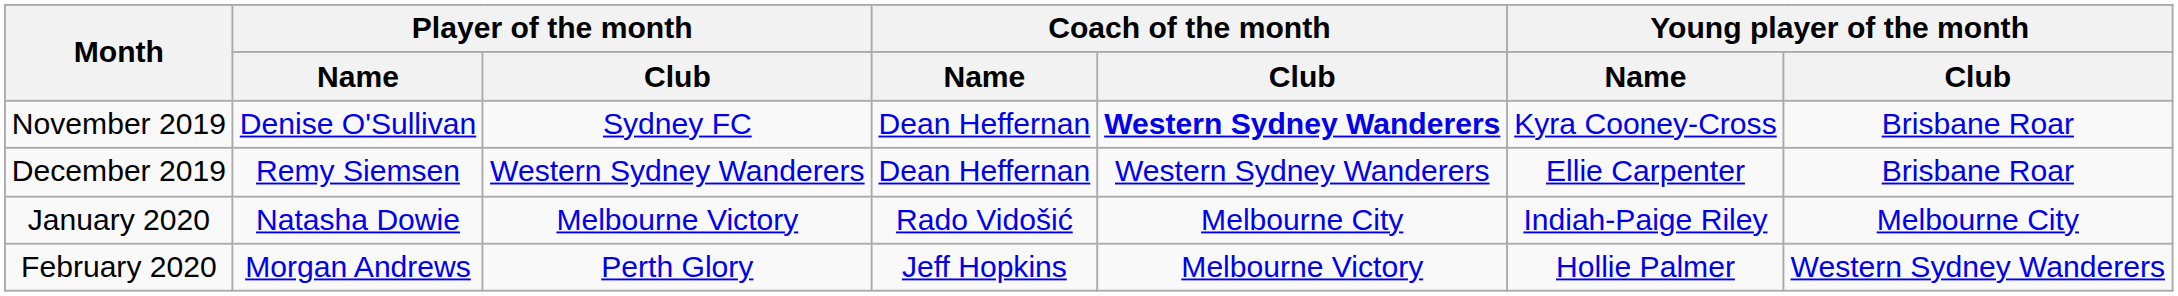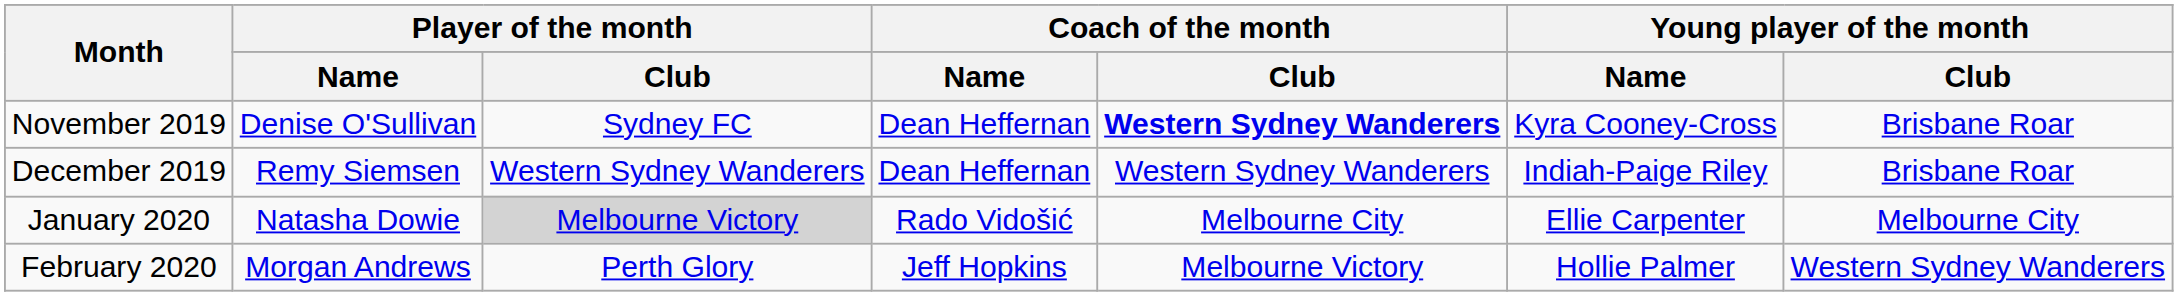 <table class="wikitable" style="text-align:center;">
 <tr>
 <th rowspan=2>Month</th>
 <th colspan=2>Player of the month</th>
 <th colspan=2>Coach of the month</th>
 <th colspan=2>Young player of the month</th>
 </tr>
 <tr>
 <th>Name</th>
 <th>Club</th>
 <th>Name</th>
 <th>Club</th>
 <th>Name</th>
 <th>Club</th>
 </tr>
 <tr>
 <td>November 2019</td>
 <td> <a href='#'>Denise O'Sullivan</a></td>
 <td><a href='#'>Sydney FC</a></td>
 <td> <a href='#'>Dean Heffernan</a></td>
 <td><strong><a href='#'>Western Sydney Wanderers</a></strong></td>
 <td> <a href='#'>Kyra Cooney-Cross</a></td>
 <td><a href='#'>Brisbane Roar</a></td>
 </tr>
 <tr>
 <td>December 2019</td>
 <td> <a href='#'>Remy Siemsen</a></td>
 <td><a href='#'>Western Sydney Wanderers</a></td>
 <td> <a href='#'>Dean Heffernan</a></td>
 <td><a href='#'>Western Sydney Wanderers</a></td>
-<td> <a href='#'>Ellie Carpenter</a></td>
+<td> <a href='#'>Indiah-Paige Riley</a></td>
 <td><a href='#'>Brisbane Roar</a></td>
 </tr>
 <tr>
 <td>January 2020</td>
 <td> <a href='#'>Natasha Dowie</a></td>
-<td><a href='#'>Melbourne Victory</a></td>
+<td style="background: lightgrey;"><a href='#'>Melbourne Victory</a></td>
 <td> <a href='#'>Rado Vidošić</a></td>
 <td><a href='#'>Melbourne City</a></td>
-<td> <a href='#'>Indiah-Paige Riley</a></td>
+<td> <a href='#'>Ellie Carpenter</a></td>
 <td><a href='#'>Melbourne City</a></td>
 </tr>
 <tr>
 <td>February 2020</td>
 <td> <a href='#'>Morgan Andrews</a></td>
 <td><a href='#'>Perth Glory</a></td>
 <td> <a href='#'>Jeff Hopkins</a></td>
 <td><a href='#'>Melbourne Victory</a></td>
 <td> <a href='#'>Hollie Palmer</a></td>
 <td><a href='#'>Western Sydney Wanderers</a></td>
 </tr>
 </table>
